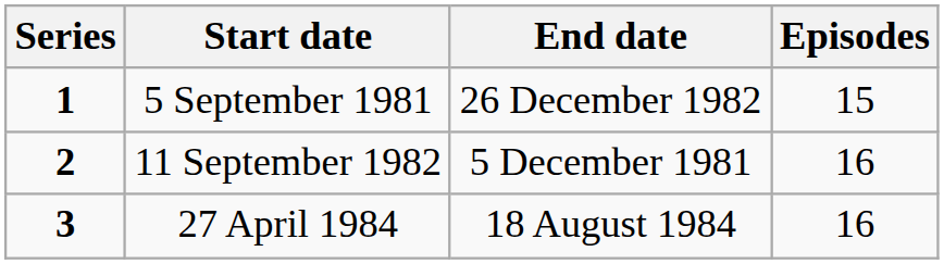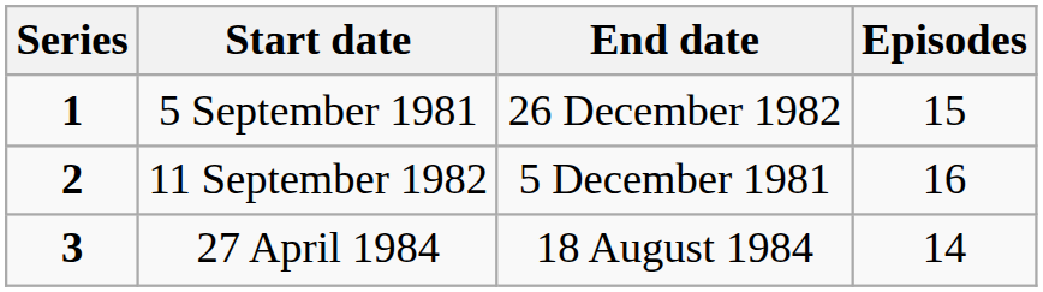 <table class="wikitable" style="text-align:center;">
 <tr>
 <th>Series</th>
 <th>Start date</th>
 <th>End date</th>
 <th>Episodes</th>
 </tr>
 <tr>
 <td><strong>1</strong></td>
 <td>5 September 1981</td>
 <td>26 December 1982</td>
 <td>15</td>
 </tr>
 <tr>
 <td><strong>2</strong></td>
 <td>11 September 1982</td>
 <td>5 December 1981</td>
 <td>16</td>
 </tr>
 <tr>
 <td><strong>3</strong></td>
 <td>27 April 1984</td>
 <td>18 August 1984</td>
-<td>16</td>
+<td>14</td>
 </tr>
 </table>
